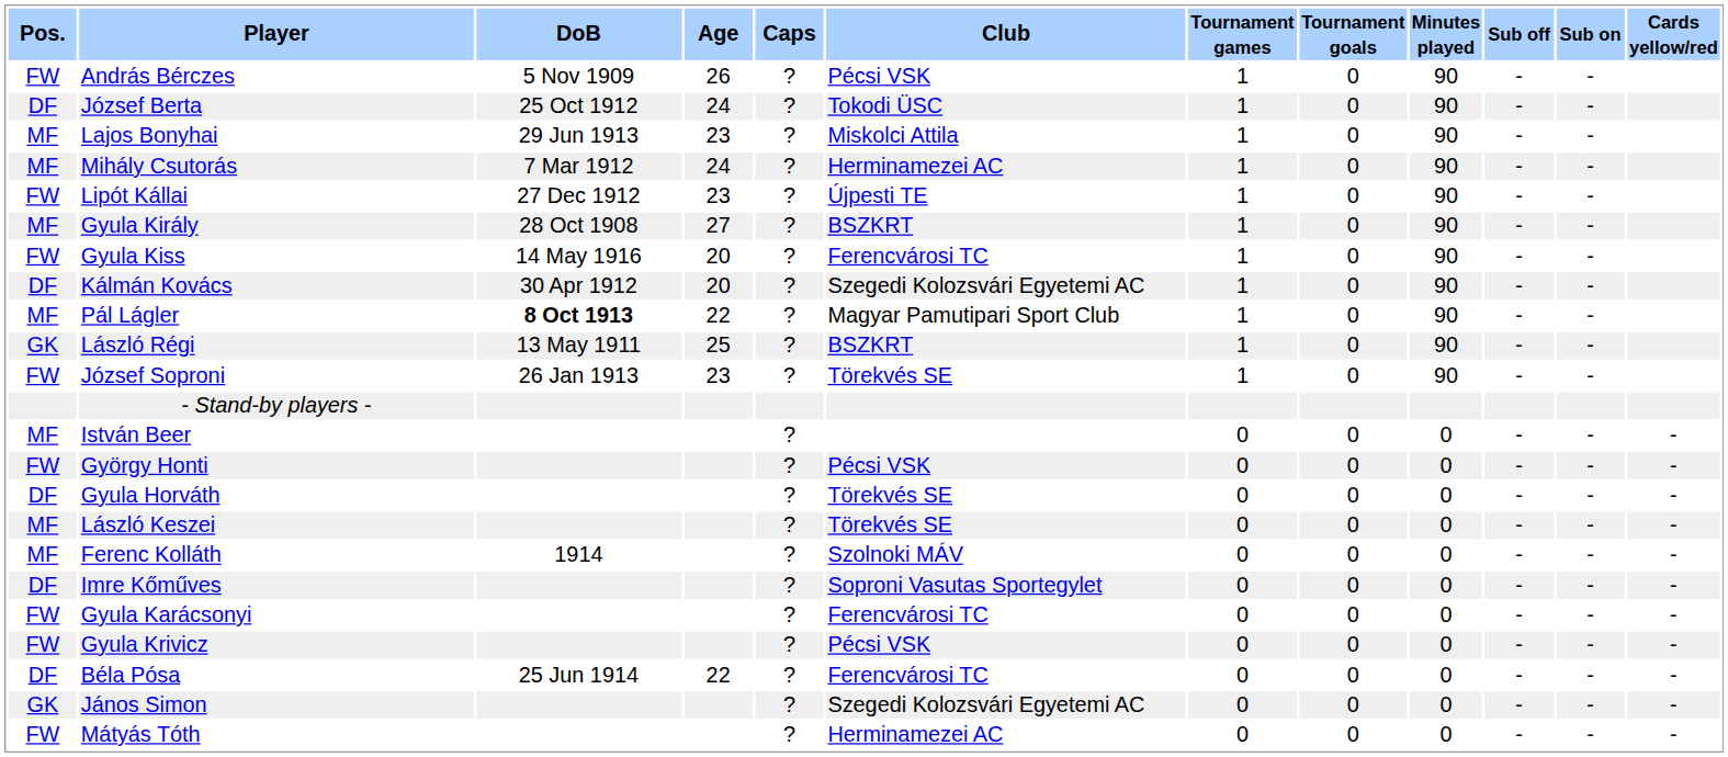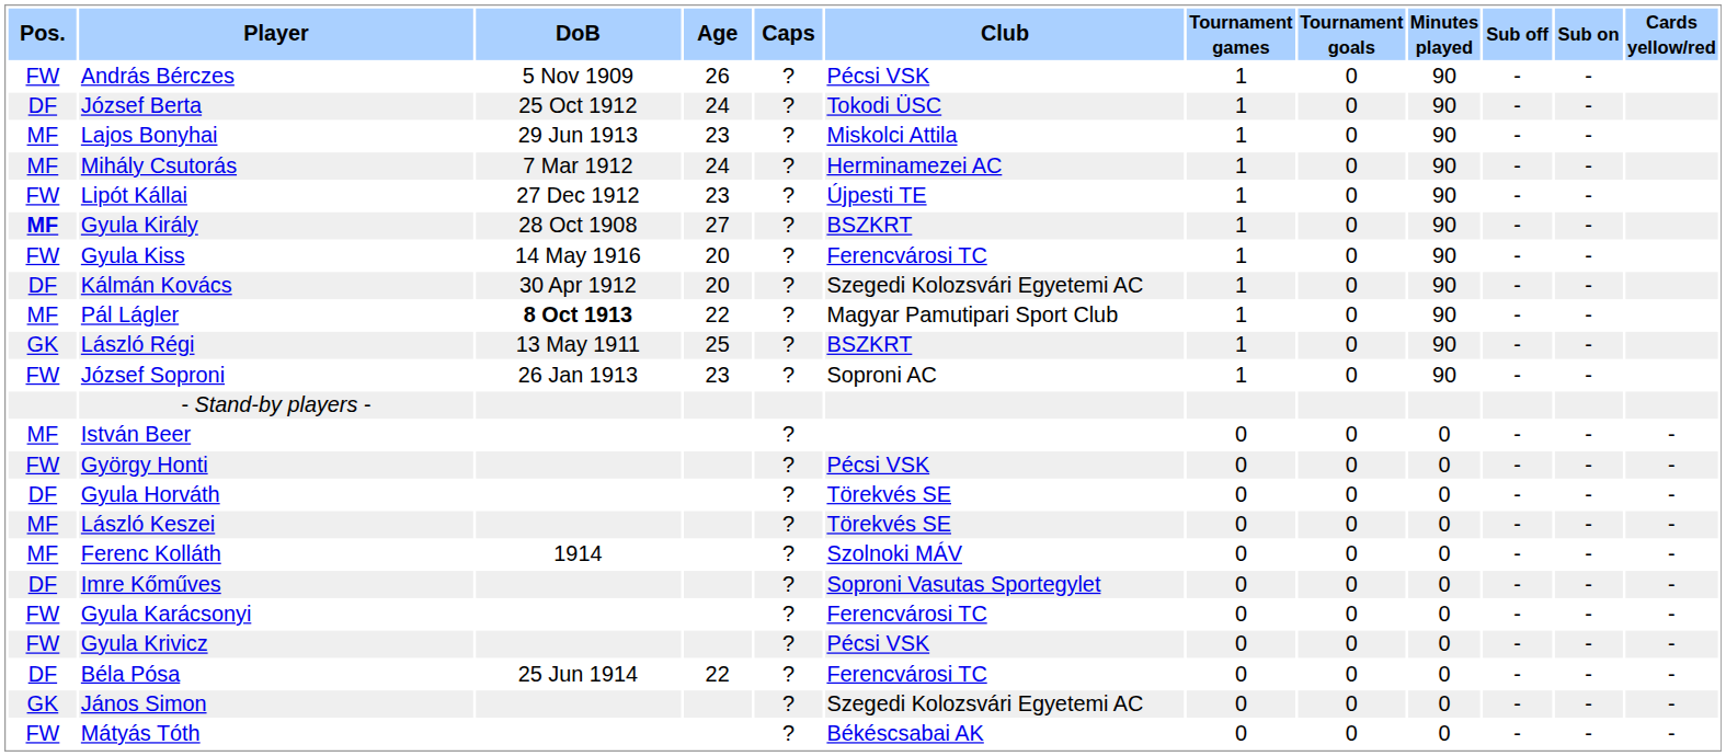 <table border="0" width="100%" style="border: 1px solid #999; background-color:#FFFFFF; text-align:center">
 <tr align="center" bgcolor="#AAD0FF">
 <th width=4%>Pos.</th>
 <th width=23%>Player</th>
 <th width=12%>DoB</th>
 <th width=4%>Age</th>
 <th width=4%>Caps</th>
 <th width=21%>Club</th>
 <th width=6%><small>Tournament<br>games</small></th>
 <th width=6%><small>Tournament<br>goals</small></th>
 <th width=4%><small>Minutes<br>played</small></th>
 <th width=4%><small>Sub off</small></th>
 <th width=4%><small>Sub on</small></th>
 <th width=4%><small>Cards<br>yellow/red</small></th>
 </tr>
 <tr>
 <td><a href='#'>FW</a></td>
 <td align="left"><a href='#'>András Bérczes</a></td>
 <td>5 Nov 1909</td>
 <td>26</td>
 <td>?</td>
 <td align="left"> <a href='#'>Pécsi VSK</a></td>
 <td>1</td>
 <td>0</td>
 <td>90</td>
 <td>-</td>
 <td>-</td>
 <td></td>
 </tr>
 <tr bgcolor="#EFEFEF">
 <td><a href='#'>DF</a></td>
 <td align="left"><a href='#'>József Berta</a></td>
 <td>25 Oct 1912</td>
 <td>24</td>
 <td>?</td>
 <td align="left"> <a href='#'>Tokodi ÜSC</a></td>
 <td>1</td>
 <td>0</td>
 <td>90</td>
 <td>-</td>
 <td>-</td>
 <td></td>
 </tr>
 <tr>
 <td><a href='#'>MF</a></td>
 <td align="left"><a href='#'>Lajos Bonyhai</a></td>
 <td>29 Jun 1913</td>
 <td>23</td>
 <td>?</td>
 <td align="left"> <a href='#'>Miskolci Attila</a></td>
 <td>1</td>
 <td>0</td>
 <td>90</td>
 <td>-</td>
 <td>-</td>
 <td></td>
 </tr>
 <tr bgcolor="#EFEFEF">
 <td><a href='#'>MF</a></td>
 <td align="left"><a href='#'>Mihály Csutorás</a></td>
 <td>7 Mar 1912</td>
 <td>24</td>
 <td>?</td>
 <td align="left"> <a href='#'>Herminamezei AC</a></td>
 <td>1</td>
 <td>0</td>
 <td>90</td>
 <td>-</td>
 <td>-</td>
 <td></td>
 </tr>
 <tr>
 <td><a href='#'>FW</a></td>
 <td align="left"><a href='#'>Lipót Kállai</a></td>
 <td>27 Dec 1912</td>
 <td>23</td>
 <td>?</td>
 <td align="left"> <a href='#'>Újpesti TE</a></td>
 <td>1</td>
 <td>0</td>
 <td>90</td>
 <td>-</td>
 <td>-</td>
 <td></td>
 </tr>
 <tr bgcolor="#EFEFEF">
-<td><a href='#'>MF</a></td>
+<td><strong><a href='#'>MF</a></strong></td>
 <td align="left"><a href='#'>Gyula Király</a></td>
 <td>28 Oct 1908</td>
 <td>27</td>
 <td>?</td>
 <td align="left"> <a href='#'>BSZKRT</a></td>
 <td>1</td>
 <td>0</td>
 <td>90</td>
 <td>-</td>
 <td>-</td>
 <td></td>
 </tr>
 <tr>
 <td><a href='#'>FW</a></td>
 <td align="left"><a href='#'>Gyula Kiss</a></td>
 <td>14 May 1916</td>
 <td>20</td>
 <td>?</td>
 <td align="left"> <a href='#'>Ferencvárosi TC</a></td>
 <td>1</td>
 <td>0</td>
 <td>90</td>
 <td>-</td>
 <td>-</td>
 <td></td>
 </tr>
 <tr bgcolor="#EFEFEF">
 <td><a href='#'>DF</a></td>
 <td align="left"><a href='#'>Kálmán Kovács</a></td>
 <td>30 Apr 1912</td>
 <td>20</td>
 <td>?</td>
 <td align="left"> Szegedi Kolozsvári Egyetemi AC</td>
 <td>1</td>
 <td>0</td>
 <td>90</td>
 <td>-</td>
 <td>-</td>
 <td></td>
 </tr>
 <tr>
 <td><a href='#'>MF</a></td>
 <td align="left"><a href='#'>Pál Lágler</a></td>
 <td><strong>8 Oct 1913</strong></td>
 <td>22</td>
 <td>?</td>
 <td align="left"> Magyar Pamutipari Sport Club</td>
 <td>1</td>
 <td>0</td>
 <td>90</td>
 <td>-</td>
 <td>-</td>
 <td></td>
 </tr>
 <tr bgcolor="#EFEFEF">
 <td><a href='#'>GK</a></td>
 <td align="left"><a href='#'>László Régi</a></td>
 <td>13 May 1911</td>
 <td>25</td>
 <td>?</td>
 <td align="left"> <a href='#'>BSZKRT</a></td>
 <td>1</td>
 <td>0</td>
 <td>90</td>
 <td>-</td>
 <td>-</td>
 <td></td>
 </tr>
 <tr>
 <td><a href='#'>FW</a></td>
 <td align="left"><a href='#'>József Soproni</a></td>
 <td>26 Jan 1913</td>
 <td>23</td>
 <td>?</td>
-<td align="left"> <a href='#'>Törekvés SE</a></td>
+<td align="left"> Soproni AC</td>
 <td>1</td>
 <td>0</td>
 <td>90</td>
 <td>-</td>
 <td>-</td>
 <td></td>
 </tr>
 <tr bgcolor="#EFEFEF">
 <td></td>
 <td>- <em>Stand-by players</em> -</td>
 <td></td>
 <td></td>
 <td></td>
 <td></td>
 <td></td>
 <td></td>
 <td></td>
 <td></td>
 <td></td>
 <td></td>
 </tr>
 <tr>
 <td><a href='#'>MF</a></td>
 <td align="left"><a href='#'>István Beer</a></td>
 <td></td>
 <td></td>
 <td>?</td>
 <td align="left"></td>
 <td>0</td>
 <td>0</td>
 <td>0</td>
 <td>-</td>
 <td>-</td>
 <td>-</td>
 </tr>
 <tr bgcolor="#EFEFEF">
 <td><a href='#'>FW</a></td>
 <td align="left"><a href='#'>György Honti</a></td>
 <td></td>
 <td></td>
 <td>?</td>
 <td align="left"> <a href='#'>Pécsi VSK</a></td>
 <td>0</td>
 <td>0</td>
 <td>0</td>
 <td>-</td>
 <td>-</td>
 <td>-</td>
 </tr>
 <tr>
 <td><a href='#'>DF</a></td>
 <td align="left"><a href='#'>Gyula Horváth</a></td>
 <td></td>
 <td></td>
 <td>?</td>
 <td align="left"> <a href='#'>Törekvés SE</a></td>
 <td>0</td>
 <td>0</td>
 <td>0</td>
 <td>-</td>
 <td>-</td>
 <td>-</td>
 </tr>
 <tr bgcolor="#EFEFEF">
 <td><a href='#'>MF</a></td>
 <td align="left"><a href='#'>László Keszei</a></td>
 <td></td>
 <td></td>
 <td>?</td>
 <td align="left"> <a href='#'>Törekvés SE</a></td>
 <td>0</td>
 <td>0</td>
 <td>0</td>
 <td>-</td>
 <td>-</td>
 <td>-</td>
 </tr>
 <tr>
 <td><a href='#'>MF</a></td>
 <td align="left"><a href='#'>Ferenc Kolláth</a></td>
 <td>1914</td>
 <td></td>
 <td>?</td>
 <td align="left"> <a href='#'>Szolnoki MÁV</a></td>
 <td>0</td>
 <td>0</td>
 <td>0</td>
 <td>-</td>
 <td>-</td>
 <td>-</td>
 </tr>
 <tr bgcolor="#EFEFEF">
 <td><a href='#'>DF</a></td>
 <td align="left"><a href='#'>Imre Kőműves</a></td>
 <td></td>
 <td></td>
 <td>?</td>
 <td align="left"> <a href='#'>Soproni Vasutas Sportegylet</a></td>
 <td>0</td>
 <td>0</td>
 <td>0</td>
 <td>-</td>
 <td>-</td>
 <td>-</td>
 </tr>
 <tr>
 <td><a href='#'>FW</a></td>
 <td align="left"><a href='#'>Gyula Karácsonyi</a></td>
 <td></td>
 <td></td>
 <td>?</td>
 <td align="left"> <a href='#'>Ferencvárosi TC</a></td>
 <td>0</td>
 <td>0</td>
 <td>0</td>
 <td>-</td>
 <td>-</td>
 <td>-</td>
 </tr>
 <tr bgcolor="#EFEFEF">
 <td><a href='#'>FW</a></td>
 <td align="left"><a href='#'>Gyula Krivicz</a></td>
 <td></td>
 <td></td>
 <td>?</td>
 <td align="left"> <a href='#'>Pécsi VSK</a></td>
 <td>0</td>
 <td>0</td>
 <td>0</td>
 <td>-</td>
 <td>-</td>
 <td>-</td>
 </tr>
 <tr>
 <td><a href='#'>DF</a></td>
 <td align="left"><a href='#'>Béla Pósa</a></td>
 <td>25 Jun 1914</td>
 <td>22</td>
 <td>?</td>
 <td align="left"> <a href='#'>Ferencvárosi TC</a></td>
 <td>0</td>
 <td>0</td>
 <td>0</td>
 <td>-</td>
 <td>-</td>
 <td>-</td>
 </tr>
 <tr bgcolor="#EFEFEF">
 <td><a href='#'>GK</a></td>
 <td align="left"><a href='#'>János Simon</a></td>
 <td></td>
 <td></td>
 <td>?</td>
 <td align="left"> Szegedi Kolozsvári Egyetemi AC</td>
 <td>0</td>
 <td>0</td>
 <td>0</td>
 <td>-</td>
 <td>-</td>
 <td>-</td>
 </tr>
 <tr>
 <td><a href='#'>FW</a></td>
 <td align="left"><a href='#'>Mátyás Tóth</a></td>
 <td></td>
 <td></td>
 <td>?</td>
-<td align="left"> <a href='#'>Herminamezei AC</a></td>
+<td align="left"> <a href='#'>Békéscsabai AK</a></td>
 <td>0</td>
 <td>0</td>
 <td>0</td>
 <td>-</td>
 <td>-</td>
 <td>-</td>
 </tr>
 </table>
